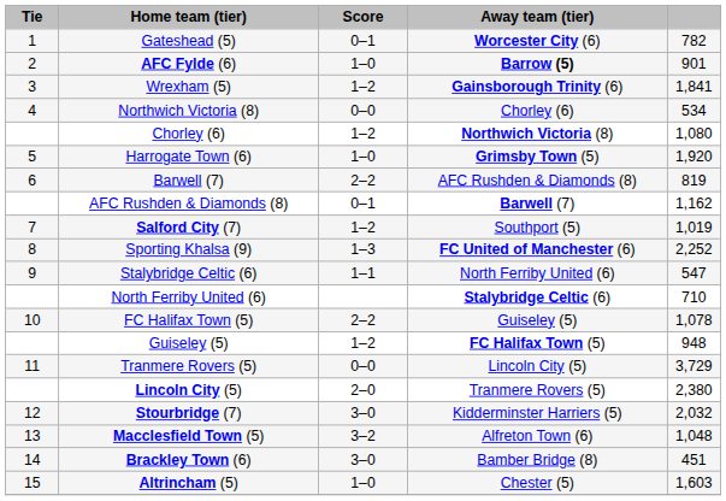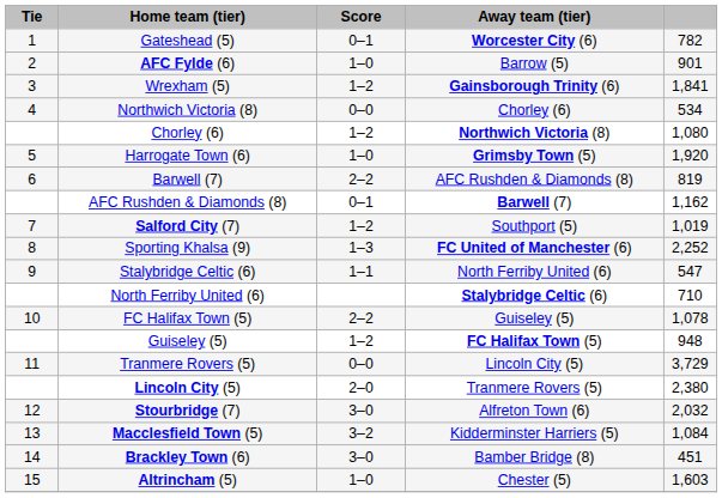 <table class="wikitable" style="width: 700px; background:WhiteSmoke; text-align:center; font-size:90%">
 <tr>
 <td scope="col" style="width:  7.50%; background:silver;"><strong>Tie</strong></td>
 <td scope="col" style="width: 36.25%; background:silver;"><strong>Home team (tier)</strong></td>
 <td scope="col" style="width: 12.50%; background:silver;"><strong>Score</strong></td>
 <td scope="col" style="width: 36.25%; background:silver;"><strong>Away team (tier)</strong></td>
 <td scope="col" style="width:  7.50%; background:silver;"><strong></strong></td>
 </tr>
 <tr>
 <td>1</td>
 <td><a href='#'>Gateshead</a> (5)</td>
 <td>0–1</td>
 <td><strong><a href='#'>Worcester City</a></strong> (6)</td>
 <td>782</td>
 </tr>
 <tr>
 <td>2</td>
 <td><strong><a href='#'>AFC Fylde</a></strong> (6)</td>
 <td>1–0</td>
-<td><strong><a href='#'>Barrow</a> (5)</strong></td>
+<td><a href='#'>Barrow</a> (5)</td>
 <td>901</td>
 </tr>
 <tr>
 <td>3</td>
 <td><a href='#'>Wrexham</a> (5)</td>
 <td>1–2</td>
 <td><strong><a href='#'>Gainsborough Trinity</a></strong> (6)</td>
 <td>1,841</td>
 </tr>
 <tr>
 <td>4</td>
 <td><a href='#'>Northwich Victoria</a> (8)</td>
 <td>0–0</td>
 <td><a href='#'>Chorley</a> (6)</td>
 <td>534</td>
 </tr>
 <tr style="background:white;">
 <td><em></em></td>
 <td><a href='#'>Chorley</a> (6)</td>
 <td>1–2</td>
 <td><strong><a href='#'>Northwich Victoria</a></strong> (8)</td>
 <td>1,080</td>
 </tr>
 <tr>
 <td>5</td>
 <td><a href='#'>Harrogate Town</a> (6)</td>
 <td>1–0</td>
 <td><strong><a href='#'>Grimsby Town</a></strong> (5)</td>
 <td>1,920</td>
 </tr>
 <tr>
 <td>6</td>
 <td><a href='#'>Barwell</a> (7)</td>
 <td>2–2</td>
 <td><a href='#'>AFC Rushden & Diamonds</a> (8)</td>
 <td>819</td>
 </tr>
 <tr style="background:white;">
 <td><em></em></td>
 <td><a href='#'>AFC Rushden & Diamonds</a> (8)</td>
 <td>0–1</td>
 <td><strong><a href='#'>Barwell</a></strong> (7)</td>
 <td>1,162</td>
 </tr>
 <tr>
 <td>7</td>
 <td><strong><a href='#'>Salford City</a></strong> (7)</td>
 <td>1–2</td>
 <td><a href='#'>Southport</a> (5)</td>
 <td>1,019</td>
 </tr>
 <tr>
 <td>8</td>
 <td><a href='#'>Sporting Khalsa</a> (9)</td>
 <td>1–3</td>
 <td><strong><a href='#'>FC United of Manchester</a></strong> (6)</td>
 <td>2,252</td>
 </tr>
 <tr>
 <td>9</td>
 <td><a href='#'>Stalybridge Celtic</a> (6)</td>
 <td>1–1</td>
 <td><a href='#'>North Ferriby United</a> (6)</td>
 <td>547</td>
 </tr>
 <tr style="background:white;">
 <td><em></em></td>
 <td><a href='#'>North Ferriby United</a> (6)</td>
 <td></td>
 <td><strong><a href='#'>Stalybridge Celtic</a></strong> (6)</td>
 <td>710</td>
 </tr>
 <tr>
 <td>10</td>
 <td><a href='#'>FC Halifax Town</a> (5)</td>
 <td>2–2</td>
 <td><a href='#'>Guiseley</a> (5)</td>
 <td>1,078</td>
 </tr>
 <tr style="background:white;">
 <td><em></em></td>
 <td><a href='#'>Guiseley</a> (5)</td>
 <td>1–2 </td>
 <td><strong><a href='#'>FC Halifax Town</a></strong> (5)</td>
 <td>948</td>
 </tr>
 <tr>
 <td>11</td>
 <td><a href='#'>Tranmere Rovers</a> (5)</td>
 <td>0–0</td>
 <td><a href='#'>Lincoln City</a> (5)</td>
 <td>3,729</td>
 </tr>
 <tr style="background:white;">
 <td><em></em></td>
 <td><strong><a href='#'>Lincoln City</a></strong> (5)</td>
 <td>2–0</td>
 <td><a href='#'>Tranmere Rovers</a> (5)</td>
 <td>2,380</td>
 </tr>
 <tr>
 <td>12</td>
 <td><strong><a href='#'>Stourbridge</a></strong> (7)</td>
 <td>3–0</td>
-<td><a href='#'>Kidderminster Harriers</a> (5)</td>
+<td><a href='#'>Alfreton Town</a> (6)</td>
 <td>2,032</td>
 </tr>
 <tr>
 <td>13</td>
 <td><strong><a href='#'>Macclesfield Town</a></strong> (5)</td>
 <td>3–2</td>
-<td><a href='#'>Alfreton Town</a> (6)</td>
-<td>1,048</td>
+<td><a href='#'>Kidderminster Harriers</a> (5)</td>
+<td>1,084</td>
 </tr>
 <tr>
 <td>14</td>
 <td><strong><a href='#'>Brackley Town</a></strong> (6)</td>
 <td>3–0</td>
 <td><a href='#'>Bamber Bridge</a> (8)</td>
 <td>451</td>
 </tr>
 <tr>
 <td>15</td>
 <td><strong><a href='#'>Altrincham</a></strong> (5)</td>
 <td>1–0</td>
 <td><a href='#'>Chester</a> (5)</td>
 <td>1,603</td>
 </tr>
 <tr>
 </tr>
 </table>
